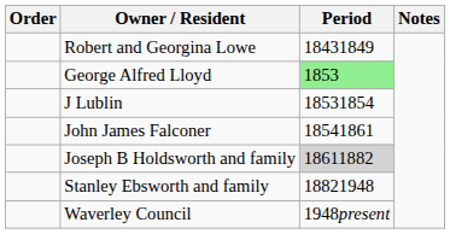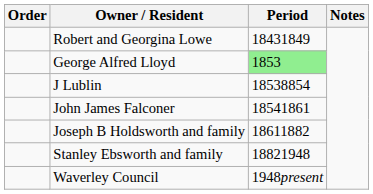 <table class="wikitable sortable">
 <tr>
 <th>Order</th>
 <th>Owner / Resident</th>
 <th>Period</th>
 <th>Notes</th>
 </tr>
 <tr>
 <td align=center></td>
 <td>Robert and Georgina Lowe</td>
 <td>18431849</td>
 <td rowspan=7></td>
 </tr>
 <tr>
 <td align=center></td>
 <td>George Alfred Lloyd</td>
 <td style="background: lightgreen;">1853</td>
 </tr>
 <tr>
 <td align=center></td>
 <td>J Lublin</td>
-<td>18531854</td>
+<td>18538854</td>
 </tr>
 <tr>
 <td align=center></td>
 <td>John James Falconer</td>
 <td>18541861</td>
 </tr>
 <tr>
 <td align=center></td>
 <td>Joseph B Holdsworth and family</td>
-<td style="background: lightgrey;">18611882</td>
+<td>18611882</td>
 </tr>
 <tr>
 <td align=center></td>
 <td>Stanley Ebsworth and family</td>
 <td>18821948</td>
 </tr>
 <tr>
 <td align=center></td>
 <td>Waverley Council</td>
 <td>1948<em>present</em></td>
 </tr>
 </table>
